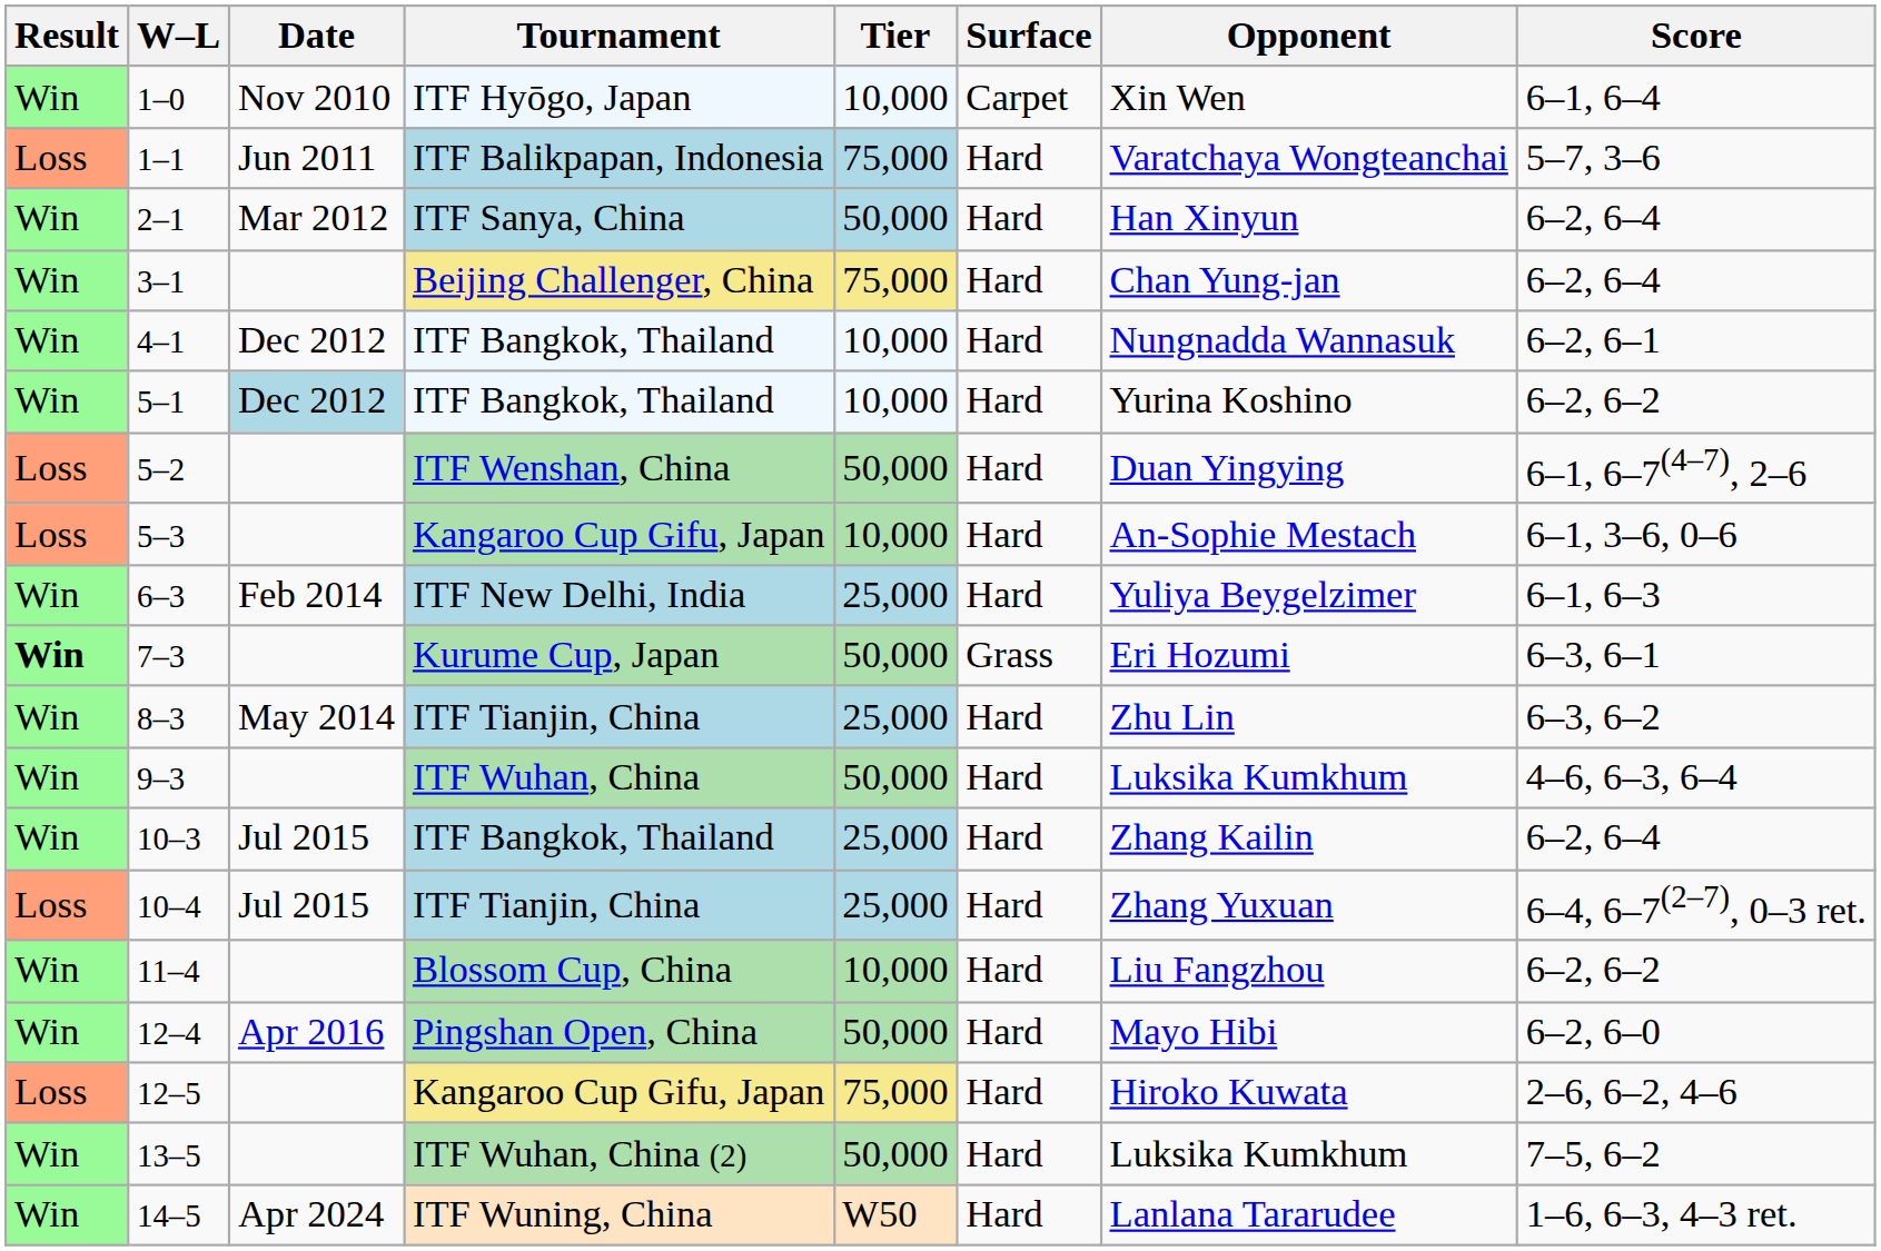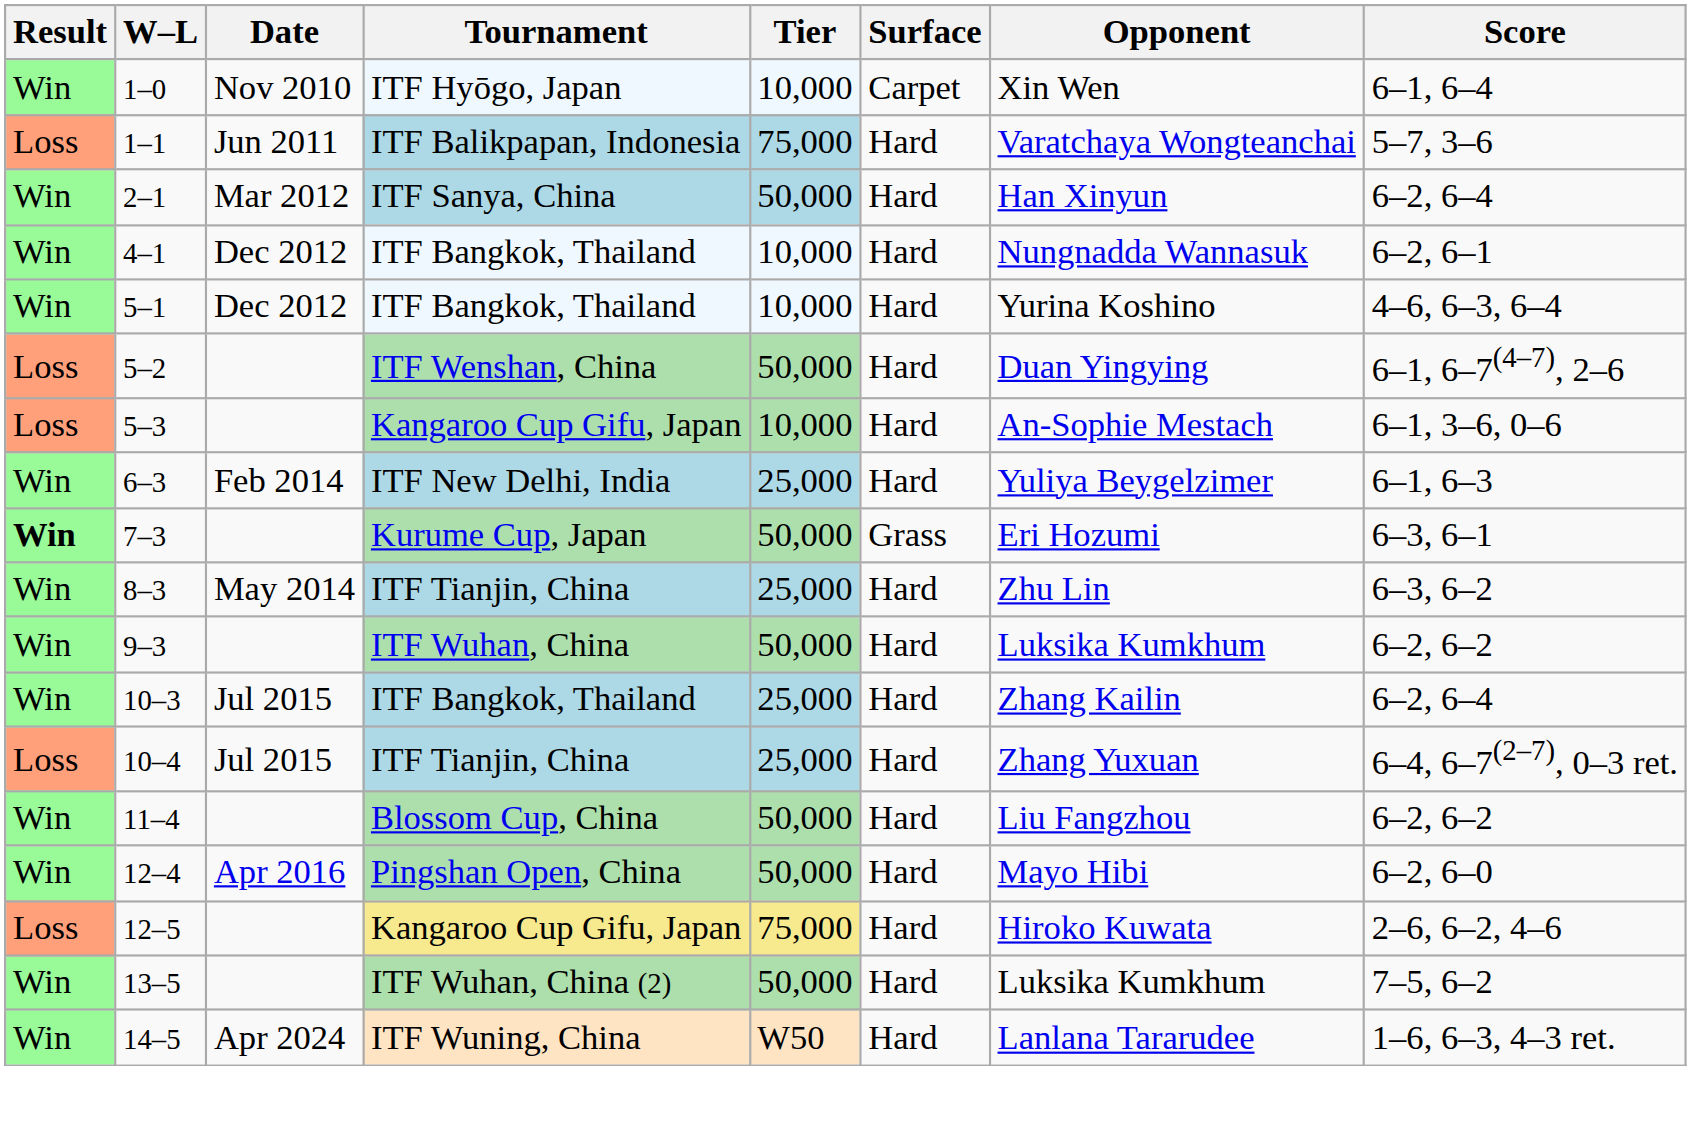 <table class="sortable wikitable">
 <tr>
 <th>Result</th>
 <th class="unsortable">W–L</th>
 <th>Date</th>
 <th>Tournament</th>
 <th>Tier</th>
 <th>Surface</th>
 <th>Opponent</th>
 <th class="unsortable">Score</th>
 </tr>
 <tr>
 <td style="background:#98fb98;">Win</td>
 <td><small>1–0</small></td>
 <td>Nov 2010</td>
 <td style="background:#f0f8ff;">ITF Hyōgo, Japan</td>
 <td style="background:#f0f8ff;">10,000</td>
 <td>Carpet</td>
 <td> Xin Wen</td>
 <td>6–1, 6–4</td>
 </tr>
 <tr>
 <td style="background:#ffa07a;">Loss</td>
 <td><small>1–1</small></td>
 <td>Jun 2011</td>
 <td style="background:lightblue;">ITF Balikpapan, Indonesia</td>
 <td style="background:lightblue;">75,000</td>
 <td>Hard</td>
 <td> <a href='#'>Varatchaya Wongteanchai</a></td>
 <td>5–7, 3–6</td>
 </tr>
 <tr>
 <td style="background:#98fb98;">Win</td>
 <td><small>2–1</small></td>
 <td>Mar 2012</td>
 <td style="background:lightblue;">ITF Sanya, China</td>
 <td style="background:lightblue;">50,000</td>
 <td>Hard</td>
 <td> <a href='#'>Han Xinyun</a></td>
 <td>6–2, 6–4</td>
 </tr>
 <tr>
 <td style="background:#98fb98;">Win</td>
-<td><small>3–1</small></td>
-<td><a href='#'></a></td>
-<td style="background:#f7e98e;"><a href='#'>Beijing Challenger</a>, China</td>
-<td style="background:#f7e98e;">75,000</td>
-<td>Hard</td>
-<td> <a href='#'>Chan Yung-jan</a></td>
-<td>6–2, 6–4</td>
-</tr>
-<tr>
-<td style="background:#98fb98;">Win</td>
 <td><small>4–1</small></td>
 <td>Dec 2012</td>
 <td style="background:#f0f8ff;">ITF Bangkok, Thailand</td>
 <td style="background:#f0f8ff;">10,000</td>
 <td>Hard</td>
 <td> <a href='#'>Nungnadda Wannasuk</a></td>
 <td>6–2, 6–1</td>
 </tr>
 <tr>
 <td style="background:#98fb98;">Win</td>
 <td><small>5–1</small></td>
-<td style="background: lightblue;">Dec 2012</td>
+<td>Dec 2012</td>
 <td style="background:#f0f8ff;">ITF Bangkok, Thailand</td>
 <td style="background:#f0f8ff;">10,000</td>
 <td>Hard</td>
 <td> Yurina Koshino</td>
-<td>6–2, 6–2</td>
+<td>4–6, 6–3, 6–4</td>
 </tr>
 <tr>
 <td style="background:#ffa07a;">Loss</td>
 <td><small>5–2</small></td>
 <td><a href='#'></a></td>
 <td style="background:#ADDFAD;"><a href='#'>ITF Wenshan</a>, China</td>
 <td style="background:#ADDFAD;">50,000</td>
 <td>Hard</td>
 <td> <a href='#'>Duan Yingying</a></td>
 <td>6–1, 6–7<sup>(4–7)</sup>, 2–6</td>
 </tr>
 <tr>
 <td style="background:#ffa07a;">Loss</td>
 <td><small>5–3</small></td>
 <td><a href='#'></a></td>
 <td style="background:#ADDFAD;"><a href='#'>Kangaroo Cup Gifu</a>, Japan</td>
 <td style="background:#ADDFAD;">10,000</td>
 <td>Hard</td>
 <td> <a href='#'>An-Sophie Mestach</a></td>
 <td>6–1, 3–6, 0–6</td>
 </tr>
 <tr>
 <td style="background:#98fb98;">Win</td>
 <td><small>6–3</small></td>
 <td>Feb 2014</td>
 <td style="background:lightblue;">ITF New Delhi, India</td>
 <td style="background:lightblue;">25,000</td>
 <td>Hard</td>
 <td> <a href='#'>Yuliya Beygelzimer</a></td>
 <td>6–1, 6–3</td>
 </tr>
 <tr>
 <td style="background:#98fb98;"><strong>Win</strong></td>
 <td><small>7–3</small></td>
 <td><a href='#'></a></td>
 <td style="background:#ADDFAD;"><a href='#'>Kurume Cup</a>, Japan</td>
 <td style="background:#ADDFAD;">50,000</td>
 <td>Grass</td>
 <td> <a href='#'>Eri Hozumi</a></td>
 <td>6–3, 6–1</td>
 </tr>
 <tr>
 <td style="background:#98fb98;">Win</td>
 <td><small>8–3</small></td>
 <td>May 2014</td>
 <td style="background:lightblue;">ITF Tianjin, China</td>
 <td style="background:lightblue;">25,000</td>
 <td>Hard</td>
 <td> <a href='#'>Zhu Lin</a></td>
 <td>6–3, 6–2</td>
 </tr>
 <tr>
 <td style="background:#98fb98;">Win</td>
 <td><small>9–3</small></td>
 <td><a href='#'></a></td>
 <td style="background:#ADDFAD;"><a href='#'>ITF Wuhan</a>, China</td>
 <td style="background:#ADDFAD;">50,000</td>
 <td>Hard</td>
 <td> <a href='#'>Luksika Kumkhum</a></td>
-<td>4–6, 6–3, 6–4</td>
+<td>6–2, 6–2</td>
 </tr>
 <tr>
 <td style="background:#98fb98;">Win</td>
 <td><small>10–3</small></td>
 <td>Jul 2015</td>
 <td style="background:lightblue;">ITF Bangkok, Thailand</td>
 <td style="background:lightblue;">25,000</td>
 <td>Hard</td>
 <td> <a href='#'>Zhang Kailin</a></td>
 <td>6–2, 6–4</td>
 </tr>
 <tr>
 <td style="background:#ffa07a;">Loss</td>
 <td><small>10–4</small></td>
 <td>Jul 2015</td>
 <td style="background:lightblue;">ITF Tianjin, China</td>
 <td style="background:lightblue;">25,000</td>
 <td>Hard</td>
 <td> <a href='#'>Zhang Yuxuan</a></td>
 <td>6–4, 6–7<sup>(2–7)</sup>, 0–3 ret.</td>
 </tr>
 <tr>
 <td style="background:#98fb98;">Win</td>
 <td><small>11–4</small></td>
 <td><a href='#'></a></td>
 <td style="background:#ADDFAD;"><a href='#'>Blossom Cup</a>, China</td>
-<td style="background:#ADDFAD;">10,000</td>
+<td style="background:#ADDFAD;">50,000</td>
 <td>Hard</td>
 <td> <a href='#'>Liu Fangzhou</a></td>
 <td>6–2, 6–2</td>
 </tr>
 <tr>
 <td style="background:#98fb98;">Win</td>
 <td><small>12–4</small></td>
 <td><a href='#'>Apr 2016</a></td>
 <td style="background:#ADDFAD;"><a href='#'>Pingshan Open</a>, China</td>
 <td style="background:#ADDFAD;">50,000</td>
 <td>Hard</td>
 <td> <a href='#'>Mayo Hibi</a></td>
 <td>6–2, 6–0</td>
 </tr>
 <tr>
 <td style="background:#ffa07a;">Loss</td>
 <td><small>12–5</small></td>
 <td><a href='#'></a></td>
 <td style="background:#f7e98e;">Kangaroo Cup Gifu, Japan</td>
 <td style="background:#f7e98e;">75,000</td>
 <td>Hard</td>
 <td> <a href='#'>Hiroko Kuwata</a></td>
 <td>2–6, 6–2, 4–6</td>
 </tr>
 <tr>
 <td style="background:#98fb98;">Win</td>
 <td><small>13–5</small></td>
 <td><a href='#'></a></td>
 <td style="background:#ADDFAD;">ITF Wuhan, China <small>(2)</small></td>
 <td style="background:#ADDFAD;">50,000</td>
 <td>Hard</td>
 <td> Luksika Kumkhum</td>
 <td>7–5, 6–2</td>
 </tr>
 <tr>
 <td style="background:#98fb98;">Win</td>
 <td><small>14–5</small></td>
 <td>Apr 2024</td>
 <td style="background:#ffe4c4;">ITF Wuning, China</td>
 <td style="background:#ffe4c4;">W50</td>
 <td>Hard</td>
 <td> <a href='#'>Lanlana Tararudee</a></td>
 <td>1–6, 6–3, 4–3 ret.</td>
 </tr>
 </table>
